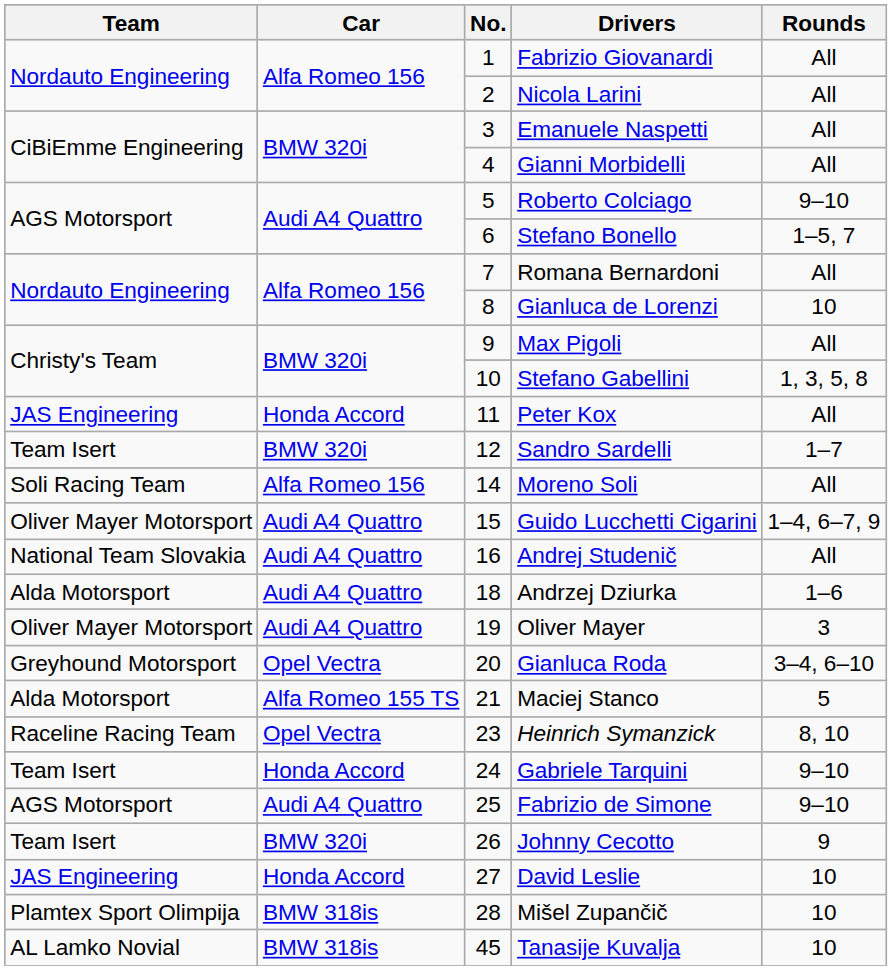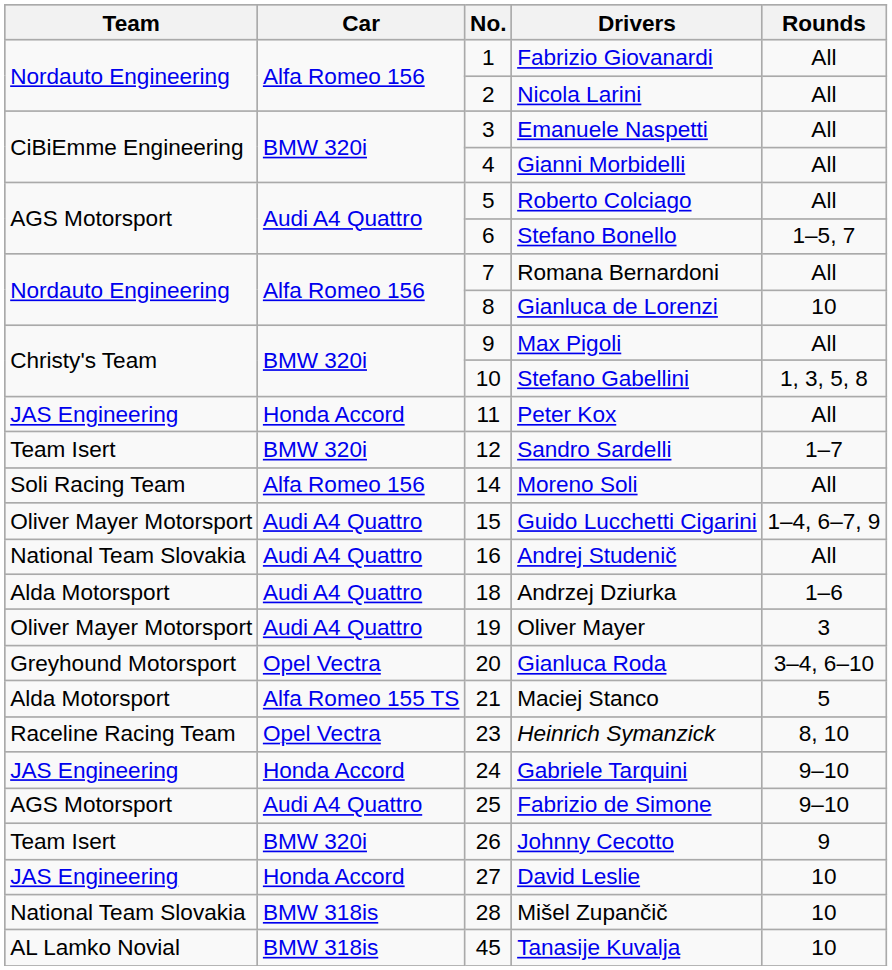 <table class="wikitable sortable" style="font-size: 85%">
 <tr>
 <th>Team</th>
 <th>Car</th>
 <th>No.</th>
 <th>Drivers</th>
 <th>Rounds</th>
 </tr>
 <tr>
 <td rowspan=2> <a href='#'>Nordauto Engineering</a></td>
 <td rowspan=2><a href='#'>Alfa Romeo 156</a></td>
 <td style="text-align:center">1</td>
 <td> <a href='#'>Fabrizio Giovanardi</a></td>
 <td style="text-align:center">All</td>
 </tr>
 <tr>
 <td style="text-align:center">2</td>
 <td> <a href='#'>Nicola Larini</a></td>
 <td style="text-align:center">All</td>
 </tr>
 <tr>
 <td rowspan=2> CiBiEmme Engineering</td>
 <td rowspan=2><a href='#'>BMW 320i</a></td>
 <td style="text-align:center">3</td>
 <td> <a href='#'>Emanuele Naspetti</a></td>
 <td style="text-align:center">All</td>
 </tr>
 <tr>
 <td style="text-align:center">4</td>
 <td> <a href='#'>Gianni Morbidelli</a></td>
 <td style="text-align:center">All</td>
 </tr>
 <tr>
 <td rowspan=2> AGS Motorsport</td>
 <td rowspan=2><a href='#'>Audi A4 Quattro</a></td>
 <td style="text-align:center">5</td>
 <td> <a href='#'>Roberto Colciago</a></td>
-<td style="text-align:center">9–10</td>
+<td style="text-align:center">All</td>
 </tr>
 <tr>
 <td style="text-align:center">6</td>
 <td> <a href='#'>Stefano Bonello</a></td>
 <td style="text-align:center">1–5, 7</td>
 </tr>
 <tr>
 <td rowspan=2> <a href='#'>Nordauto Engineering</a></td>
 <td rowspan=2><a href='#'>Alfa Romeo 156</a></td>
 <td style="text-align:center">7</td>
 <td> Romana Bernardoni</td>
 <td style="text-align:center">All</td>
 </tr>
 <tr>
 <td style="text-align:center">8</td>
 <td> <a href='#'>Gianluca de Lorenzi</a></td>
 <td style="text-align:center">10</td>
 </tr>
 <tr>
 <td rowspan=2> Christy's Team</td>
 <td rowspan=2><a href='#'>BMW 320i</a></td>
 <td style="text-align:center">9</td>
 <td> <a href='#'>Max Pigoli</a></td>
 <td style="text-align:center">All</td>
 </tr>
 <tr>
 <td style="text-align:center">10</td>
 <td> <a href='#'>Stefano Gabellini</a></td>
 <td style="text-align:center">1, 3, 5, 8</td>
 </tr>
 <tr>
 <td> <a href='#'>JAS Engineering</a></td>
 <td><a href='#'>Honda Accord</a></td>
 <td style="text-align:center">11</td>
 <td> <a href='#'>Peter Kox</a></td>
 <td style="text-align:center">All</td>
 </tr>
 <tr>
 <td> Team Isert</td>
 <td><a href='#'>BMW 320i</a></td>
 <td style="text-align:center">12</td>
 <td> <a href='#'>Sandro Sardelli</a></td>
 <td style="text-align:center">1–7</td>
 </tr>
 <tr>
 <td> Soli Racing Team</td>
 <td><a href='#'>Alfa Romeo 156</a></td>
 <td style="text-align:center">14</td>
 <td> <a href='#'>Moreno Soli</a></td>
 <td style="text-align:center">All</td>
 </tr>
 <tr>
 <td> Oliver Mayer Motorsport</td>
 <td><a href='#'>Audi A4 Quattro</a></td>
 <td style="text-align:center">15</td>
 <td> <a href='#'>Guido Lucchetti Cigarini</a></td>
 <td style="text-align:center">1–4, 6–7, 9</td>
 </tr>
 <tr>
 <td> National Team Slovakia</td>
 <td><a href='#'>Audi A4 Quattro</a></td>
 <td style="text-align:center">16</td>
 <td> <a href='#'>Andrej Studenič</a></td>
 <td style="text-align:center">All</td>
 </tr>
 <tr>
 <td> Alda Motorsport</td>
 <td><a href='#'>Audi A4 Quattro</a></td>
 <td style="text-align:center">18</td>
 <td> Andrzej Dziurka</td>
 <td style="text-align:center">1–6</td>
 </tr>
 <tr>
 <td> Oliver Mayer Motorsport</td>
 <td><a href='#'>Audi A4 Quattro</a></td>
 <td style="text-align:center">19</td>
 <td> Oliver Mayer</td>
 <td style="text-align:center">3</td>
 </tr>
 <tr>
 <td> Greyhound Motorsport</td>
 <td><a href='#'>Opel Vectra</a></td>
 <td style="text-align:center">20</td>
 <td> <a href='#'>Gianluca Roda</a></td>
 <td style="text-align:center">3–4, 6–10</td>
 </tr>
 <tr>
 <td> Alda Motorsport</td>
 <td><a href='#'>Alfa Romeo 155 TS</a></td>
 <td style="text-align:center">21</td>
 <td> Maciej Stanco</td>
 <td style="text-align:center">5</td>
 </tr>
 <tr>
 <td> Raceline Racing Team</td>
 <td><a href='#'>Opel Vectra</a></td>
 <td style="text-align:center">23</td>
 <td> <em>Heinrich Symanzick</em></td>
 <td style="text-align:center">8, 10</td>
 </tr>
 <tr>
-<td> Team Isert</td>
+<td> <a href='#'>JAS Engineering</a></td>
 <td><a href='#'>Honda Accord</a></td>
 <td style="text-align:center">24</td>
 <td> <a href='#'>Gabriele Tarquini</a></td>
 <td style="text-align:center">9–10</td>
 </tr>
 <tr>
 <td> AGS Motorsport</td>
 <td><a href='#'>Audi A4 Quattro</a></td>
 <td style="text-align:center">25</td>
 <td> <a href='#'>Fabrizio de Simone</a></td>
 <td style="text-align:center">9–10</td>
 </tr>
 <tr>
 <td> Team Isert</td>
 <td><a href='#'>BMW 320i</a></td>
 <td style="text-align:center">26</td>
 <td> <a href='#'>Johnny Cecotto</a></td>
 <td style="text-align:center">9</td>
 </tr>
 <tr>
 <td> <a href='#'>JAS Engineering</a></td>
 <td><a href='#'>Honda Accord</a></td>
 <td style="text-align:center">27</td>
 <td> <a href='#'>David Leslie</a></td>
 <td style="text-align:center">10</td>
 </tr>
 <tr>
-<td> Plamtex Sport Olimpija</td>
+<td> National Team Slovakia</td>
 <td><a href='#'>BMW 318is</a></td>
 <td style="text-align:center">28</td>
 <td> Mišel Zupančič</td>
 <td style="text-align:center">10</td>
 </tr>
 <tr>
 <td> AL Lamko Novial</td>
 <td><a href='#'>BMW 318is</a></td>
 <td style="text-align:center">45</td>
 <td> <a href='#'>Tanasije Kuvalja</a></td>
 <td style="text-align:center">10</td>
 </tr>
 </table>
